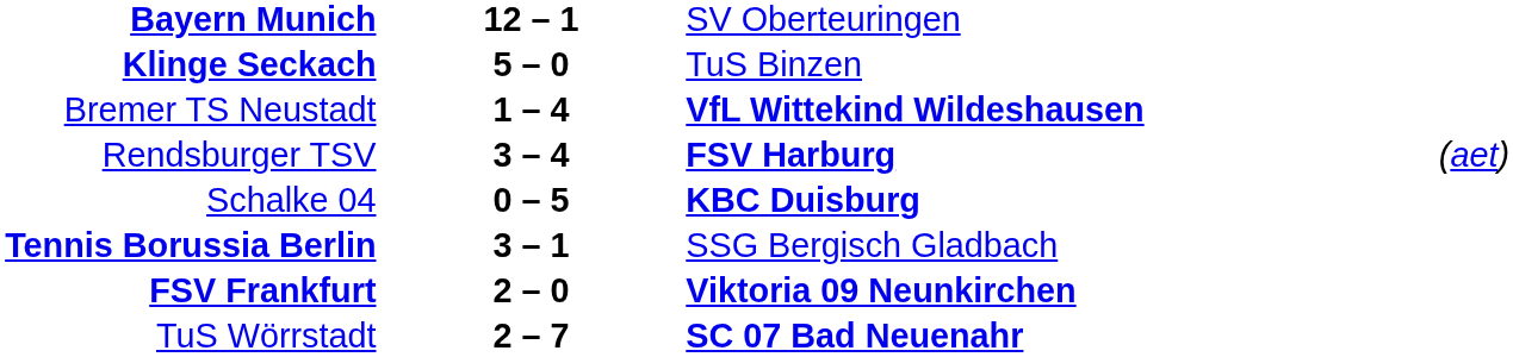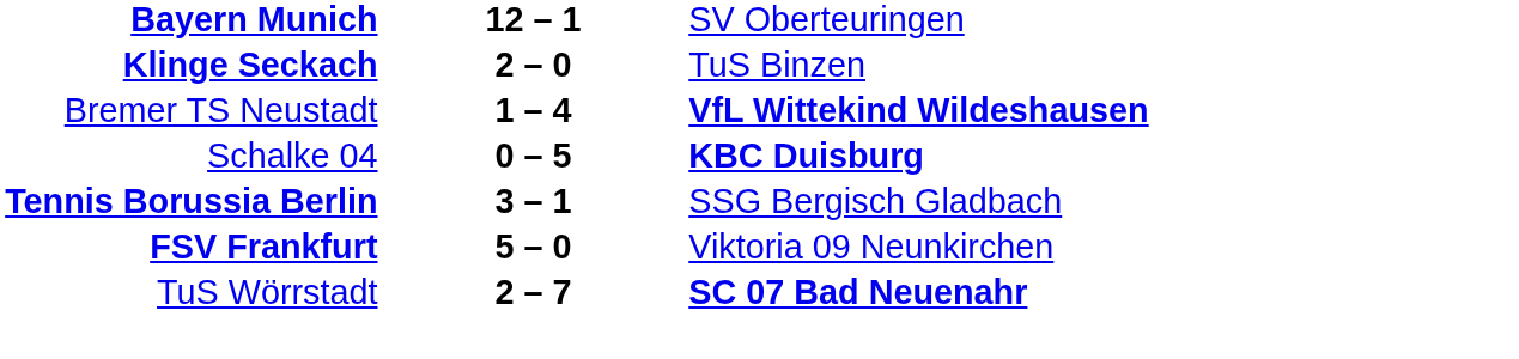 <table width=100% cellspacing=1>
 <tr>
 <th width=25%></th>
 <th width=10%></th>
 <th width=25%></th>
 <th></th>
 </tr>
 <tr style=font-size:90%>
 <td align=right><strong><a href='#'>Bayern Munich</a></strong></td>
 <td align=center><strong>12 – 1</strong></td>
 <td><a href='#'>SV Oberteuringen</a></td>
 </tr>
 <tr style=font-size:90%>
 <td align=right><strong><a href='#'>Klinge Seckach</a></strong></td>
-<td align=center><strong>5 – 0</strong></td>
+<td align=center><strong>2 – 0</strong></td>
 <td><a href='#'>TuS Binzen</a></td>
 </tr>
 <tr style=font-size:90%>
 <td align=right><a href='#'>Bremer TS Neustadt</a></td>
 <td align=center><strong>1 – 4</strong></td>
 <td><strong><a href='#'>VfL Wittekind Wildeshausen</a></strong></td>
-</tr>
-<tr style=font-size:90%>
-<td align=right><a href='#'>Rendsburger TSV</a></td>
-<td align=center><strong>3 – 4</strong></td>
-<td><strong><a href='#'>FSV Harburg</a></strong></td>
-<td><em>(<a href='#'>aet</a>)</em></td>
 </tr>
 <tr style=font-size:90%>
 <td align=right><a href='#'>Schalke 04</a></td>
 <td align=center><strong>0 – 5</strong></td>
 <td><strong><a href='#'>KBC Duisburg</a></strong></td>
 </tr>
 <tr style=font-size:90%>
 <td align=right><strong><a href='#'>Tennis Borussia Berlin</a></strong></td>
 <td align=center><strong>3 – 1</strong></td>
 <td><a href='#'>SSG Bergisch Gladbach</a></td>
 </tr>
 <tr style=font-size:90%>
 <td align=right><strong><a href='#'>FSV Frankfurt</a></strong></td>
-<td align=center><strong>2 – 0</strong></td>
-<td><strong><a href='#'>Viktoria 09 Neunkirchen</a></strong></td>
+<td align=center><strong>5 – 0</strong></td>
+<td><a href='#'>Viktoria 09 Neunkirchen</a></td>
 </tr>
 <tr style=font-size:90%>
 <td align=right><a href='#'>TuS Wörrstadt</a></td>
 <td align=center><strong>2 – 7</strong></td>
 <td><strong><a href='#'>SC 07 Bad Neuenahr</a></strong></td>
 </tr>
 </table>
